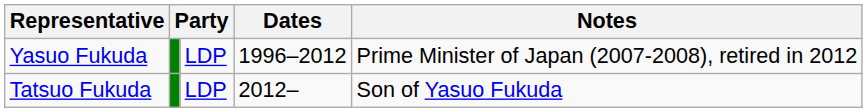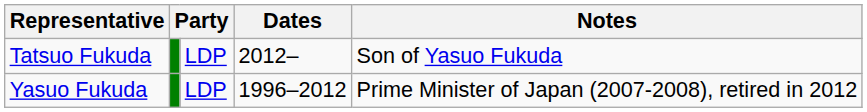 <table class=wikitable>
 <tr valign=bottom>
 <th>Representative</th>
 <th colspan="2">Party</th>
 <th>Dates</th>
 <th>Notes</th>
 </tr>
 <tr>
+<td><a href='#'>Tatsuo Fukuda</a></td>
+<td bgcolor=green></td>
+<td><a href='#'>LDP</a></td>
+<td>2012–</td>
+<td>Son of <a href='#'>Yasuo Fukuda</a></td>
+</tr>
+<tr>
 <td><a href='#'>Yasuo Fukuda</a></td>
 <td bgcolor=green></td>
 <td><a href='#'>LDP</a></td>
 <td>1996–2012</td>
 <td>Prime Minister of Japan (2007-2008), retired in 2012</td>
 </tr>
-<tr>
-<td><a href='#'>Tatsuo Fukuda</a></td>
-<td bgcolor=green></td>
-<td><a href='#'>LDP</a></td>
-<td>2012–</td>
-<td>Son of <a href='#'>Yasuo Fukuda</a></td>
-</tr>
 </table>
